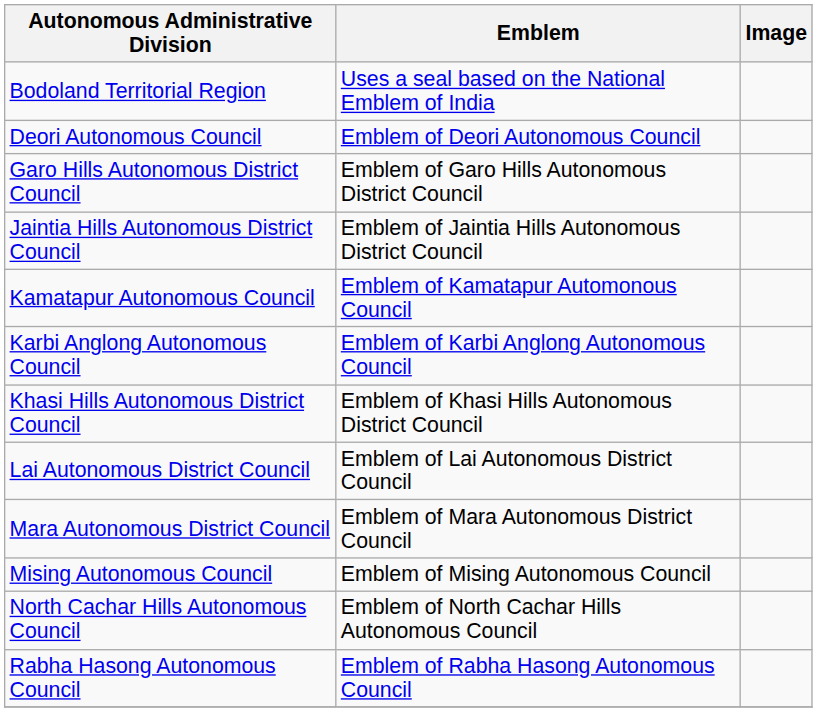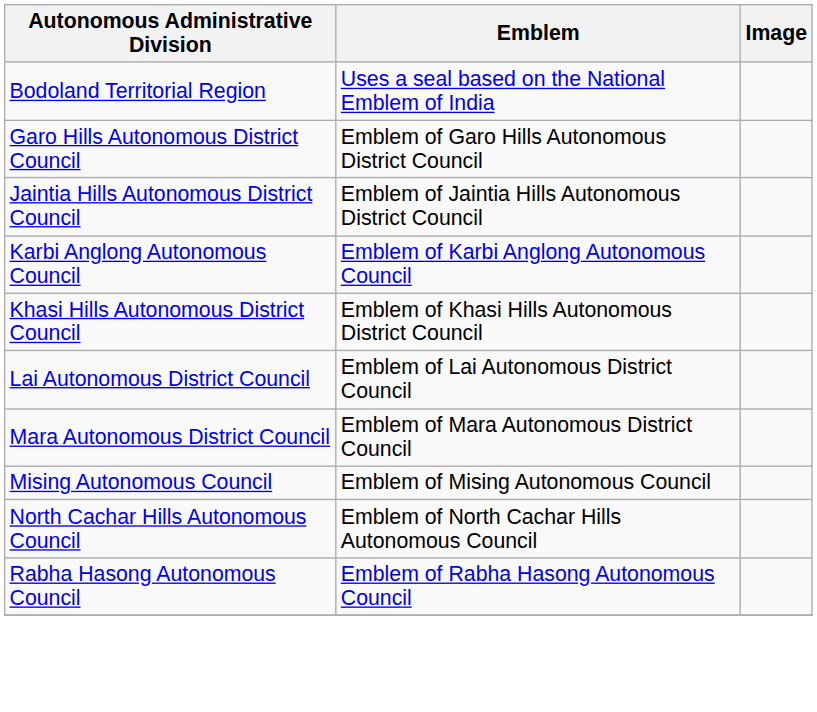 <table class="wikitable">
 <tr>
 <th>Autonomous Administrative Division</th>
 <th>Emblem</th>
 <th>Image</th>
 </tr>
 <tr>
 <td><a href='#'>Bodoland Territorial Region</a></td>
 <td><a href='#'>Uses a seal based on the National Emblem of India</a></td>
 <td></td>
 </tr>
 <tr>
-<td><a href='#'>Deori Autonomous Council</a></td>
-<td><a href='#'>Emblem of Deori Autonomous Council</a></td>
-<td></td>
-</tr>
-<tr>
 <td><a href='#'>Garo Hills Autonomous District Council</a></td>
 <td>Emblem of Garo Hills Autonomous District Council</td>
 <td></td>
 </tr>
 <tr>
 <td><a href='#'>Jaintia Hills Autonomous District Council</a></td>
 <td>Emblem of Jaintia Hills Autonomous District Council</td>
-<td></td>
-</tr>
-<tr>
-<td><a href='#'>Kamatapur Autonomous Council</a></td>
-<td><a href='#'>Emblem of Kamatapur Automonous Council</a></td>
 <td></td>
 </tr>
 <tr>
 <td><a href='#'>Karbi Anglong Autonomous Council</a></td>
 <td><a href='#'>Emblem of Karbi Anglong Autonomous Council</a></td>
 <td></td>
 </tr>
 <tr>
 <td><a href='#'>Khasi Hills Autonomous District Council</a></td>
 <td>Emblem of Khasi Hills Autonomous District Council</td>
 <td></td>
 </tr>
 <tr>
 <td><a href='#'>Lai Autonomous District Council</a></td>
 <td>Emblem of Lai Autonomous District Council</td>
 <td></td>
 </tr>
 <tr>
 <td><a href='#'>Mara Autonomous District Council</a></td>
 <td>Emblem of Mara Autonomous District Council</td>
 <td></td>
 </tr>
 <tr>
 <td><a href='#'>Mising Autonomous Council</a></td>
 <td>Emblem of Mising Autonomous Council</td>
 <td></td>
 </tr>
 <tr>
 <td><a href='#'>North Cachar Hills Autonomous Council</a></td>
 <td>Emblem of North Cachar Hills Autonomous Council</td>
 <td></td>
 </tr>
 <tr>
 <td><a href='#'>Rabha Hasong Autonomous Council</a></td>
 <td><a href='#'>Emblem of Rabha Hasong Autonomous Council</a></td>
 <td></td>
 </tr>
 <tr>
 </tr>
 </table>
